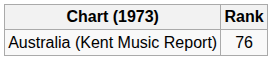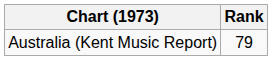 <table class="wikitable">
 <tr>
 <th>Chart (1973)</th>
 <th style="text-align:center;">Rank</th>
 </tr>
 <tr>
 <td>Australia (Kent Music Report)</td>
-<td style="text-align:center;">76</td>
+<td style="text-align:center;">79</td>
 </tr>
 <tr>
 </tr>
 </table>
